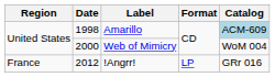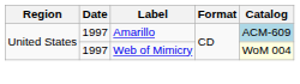 <table class="wikitable">
 <tr>
 <th>Region</th>
 <th>Date</th>
 <th>Label</th>
 <th>Format</th>
 <th>Catalog</th>
 </tr>
 <tr>
 <td rowspan="2">United States</td>
-<td>1998</td>
+<td>1997</td>
 <td><a href='#'>Amarillo</a></td>
 <td rowspan="2">CD</td>
 <td style="background: lightblue;">ACM-609</td>
 </tr>
 <tr>
-<td>2000</td>
+<td>1997</td>
 <td><a href='#'>Web of Mimicry</a></td>
-<td>WoM 004</td>
-</tr>
-<tr>
-<td>France</td>
-<td>2012</td>
-<td>!Angrr!</td>
-<td><a href='#'>LP</a></td>
-<td>GRr 016</td>
+<td style="background: lightyellow;">WoM 004</td>
 </tr>
 </table>
